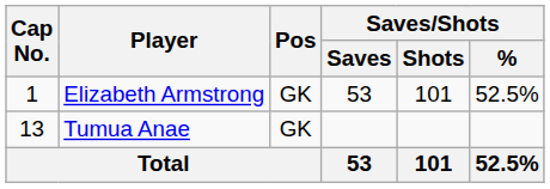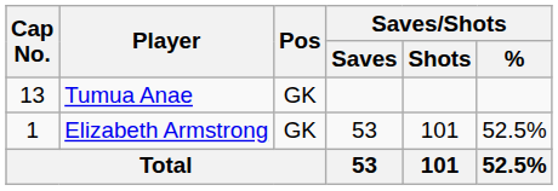 <table class="wikitable sortable" style="text-align: center; font-size: 85%; margin-left: 1em;">
 <tr>
 <th rowspan="2">Cap<br>No.</th>
 <th rowspan="2">Player</th>
 <th rowspan="2">Pos</th>
 <th colspan="3">Saves/Shots</th>
 </tr>
 <tr>
 <th>Saves</th>
 <th>Shots</th>
 <th>%</th>
 </tr>
 <tr>
+<td>13</td>
+<td style="text-align: left;" data-sort-value="Anae, Tumua"><a href='#'>Tumua Anae</a></td>
+<td>GK</td>
+<td></td>
+<td></td>
+<td></td>
+</tr>
+<tr>
 <td>1</td>
 <td style="text-align: left;" data-sort-value="Armstrong, Elizabeth"><a href='#'>Elizabeth Armstrong</a></td>
 <td>GK</td>
 <td>53</td>
 <td>101</td>
 <td>52.5%</td>
 </tr>
 <tr>
-<td>13</td>
-<td style="text-align: left;" data-sort-value="Anae, Tumua"><a href='#'>Tumua Anae</a></td>
-<td>GK</td>
-<td></td>
-<td></td>
-<td></td>
-</tr>
-<tr>
 <th colspan="3">Total</th>
 <th>53</th>
 <th>101</th>
 <th>52.5%</th>
 </tr>
 </table>
